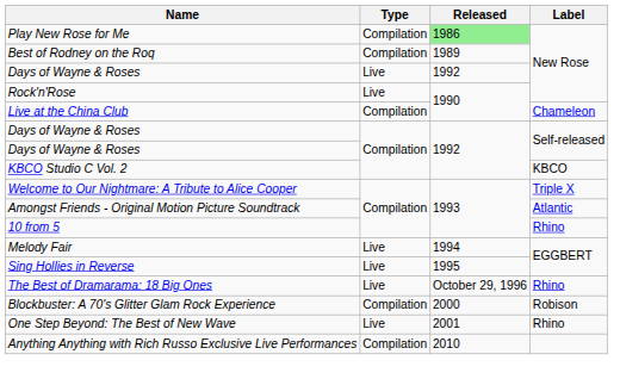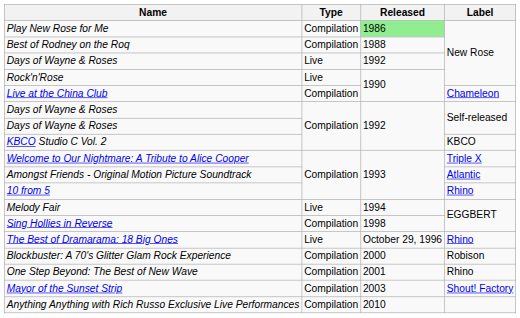 <table class="wikitable">
 <tr>
 <th>Name</th>
 <th>Type</th>
 <th>Released</th>
 <th>Label</th>
 </tr>
 <tr>
 <td><em>Play New Rose for Me</em></td>
 <td>Compilation</td>
 <td style="background: lightgreen;">1986</td>
 <td rowspan="4">New Rose</td>
 </tr>
 <tr>
 <td><em>Best of Rodney on the Roq</em></td>
 <td>Compilation</td>
-<td>1989</td>
+<td>1988</td>
 </tr>
 <tr>
 <td><em>Days of Wayne & Roses</em></td>
 <td>Live</td>
 <td>1992</td>
 </tr>
 <tr>
 <td><em>Rock'n'Rose</em></td>
 <td>Live</td>
 <td rowspan="2">1990</td>
 </tr>
 <tr>
 <td><em><a href='#'>Live at the China Club</a></em></td>
 <td>Compilation</td>
 <td><a href='#'>Chameleon</a></td>
 </tr>
 <tr>
 <td><em>Days of Wayne & Roses</em></td>
 <td rowspan="3">Compilation</td>
 <td rowspan="3">1992</td>
 <td rowspan="2">Self-released</td>
 </tr>
 <tr>
 <td><em>Days of Wayne & Roses</em></td>
 </tr>
 <tr>
 <td><em><a href='#'>KBCO</a> Studio C Vol. 2</em></td>
 <td>KBCO</td>
 </tr>
 <tr>
 <td><em><a href='#'>Welcome to Our Nightmare: A Tribute to Alice Cooper</a></em></td>
 <td rowspan="3">Compilation</td>
 <td rowspan="3">1993</td>
 <td><a href='#'>Triple X</a></td>
 </tr>
 <tr>
 <td><em>Amongst Friends - Original Motion Picture Soundtrack</em></td>
 <td><a href='#'>Atlantic</a></td>
 </tr>
 <tr>
 <td><em><a href='#'>10 from 5</a></em></td>
 <td><a href='#'>Rhino</a></td>
 </tr>
 <tr>
 <td><em>Melody Fair</em></td>
 <td>Live</td>
 <td>1994</td>
 <td rowspan="2">EGGBERT</td>
 </tr>
 <tr>
 <td><em><a href='#'>Sing Hollies in Reverse</a></em></td>
-<td>Live</td>
-<td>1995</td>
+<td>Compilation</td>
+<td>1998</td>
 </tr>
 <tr>
 <td><em><a href='#'>The Best of Dramarama: 18 Big Ones</a></em></td>
 <td>Live</td>
 <td>October 29, 1996</td>
 <td><a href='#'>Rhino</a></td>
 </tr>
 <tr>
 <td><em>Blockbuster: A 70's Glitter Glam Rock Experience</em></td>
 <td>Compilation</td>
 <td>2000</td>
 <td>Robison</td>
 </tr>
 <tr>
 <td><em>One Step Beyond: The Best of New Wave</em></td>
-<td>Live</td>
+<td>Compilation</td>
 <td>2001</td>
 <td>Rhino</td>
+</tr>
+<tr>
+<td><em><a href='#'>Mayor of the Sunset Strip</a></em></td>
+<td>Compilation</td>
+<td>2003</td>
+<td><a href='#'>Shout! Factory</a></td>
 </tr>
 <tr>
 <td><em>Anything Anything with Rich Russo Exclusive Live Performances</em></td>
 <td>Compilation</td>
 <td>2010</td>
 <td></td>
 </tr>
 </table>
